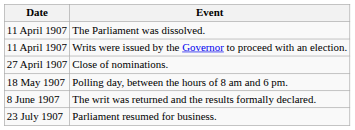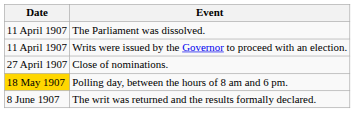 <table class="wikitable">
 <tr>
 <th>Date</th>
 <th>Event</th>
 </tr>
 <tr>
 <td>11 April 1907</td>
 <td>The Parliament was dissolved.</td>
 </tr>
 <tr>
 <td>11 April 1907</td>
 <td>Writs were issued by the <a href='#'>Governor</a> to proceed with an election.</td>
 </tr>
 <tr>
 <td>27 April 1907</td>
 <td>Close of nominations.</td>
 </tr>
 <tr>
-<td>18 May 1907</td>
+<td style="background: gold;">18 May 1907</td>
 <td>Polling day, between the hours of 8 am and 6 pm.</td>
 </tr>
 <tr>
 <td>8 June 1907</td>
 <td>The writ was returned and the results formally declared.</td>
 </tr>
-<tr>
-<td>23 July 1907</td>
-<td>Parliament resumed for business.</td>
-</tr>
 </table>
